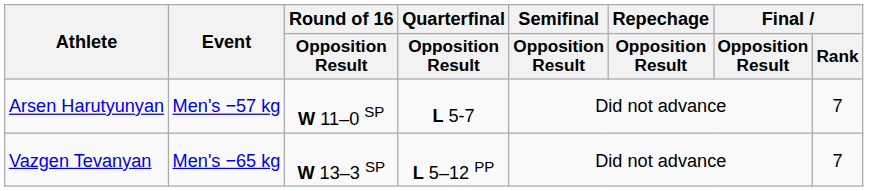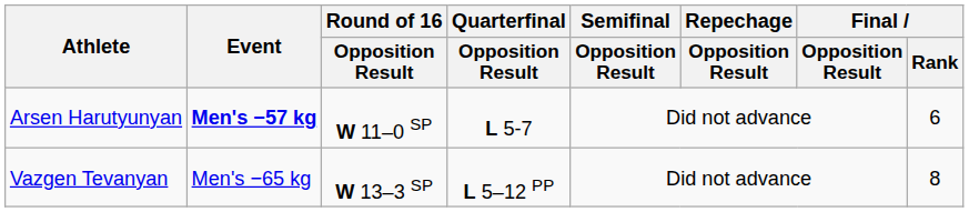 <table class="wikitable" style="font-size:90%">
 <tr>
 <th rowspan=2>Athlete</th>
 <th rowspan=2>Event</th>
 <th>Round of 16</th>
 <th>Quarterfinal</th>
 <th>Semifinal</th>
 <th>Repechage</th>
 <th colspan=2>Final / </th>
 </tr>
 <tr style="font-size: 95%">
 <th>Opposition<br>Result</th>
 <th>Opposition<br>Result</th>
 <th>Opposition<br>Result</th>
 <th>Opposition<br>Result</th>
 <th>Opposition<br>Result</th>
 <th>Rank</th>
 </tr>
 <tr align=center>
 <td align=left><a href='#'>Arsen Harutyunyan</a></td>
-<td align=left><a href='#'>Men's −57 kg</a></td>
+<td align=left><strong><a href='#'>Men's −57 kg</a></strong></td>
 <td><br> <strong>W</strong> 11–0 <sup>SP</sup></td>
 <td><br><strong>L</strong> 5-7</td>
 <td colspan=3>Did not advance</td>
-<td>7</td>
+<td>6</td>
 </tr>
 <tr align=center>
 <td align=left><a href='#'>Vazgen Tevanyan</a></td>
 <td align=left><a href='#'>Men's −65 kg</a></td>
 <td><br> <strong>W</strong> 13–3 <sup>SP</sup></td>
 <td><br> <strong>L</strong> 5–12 <sup>PP</sup></td>
 <td colspan="3">Did not advance</td>
-<td>7</td>
+<td>8</td>
 </tr>
 </table>
